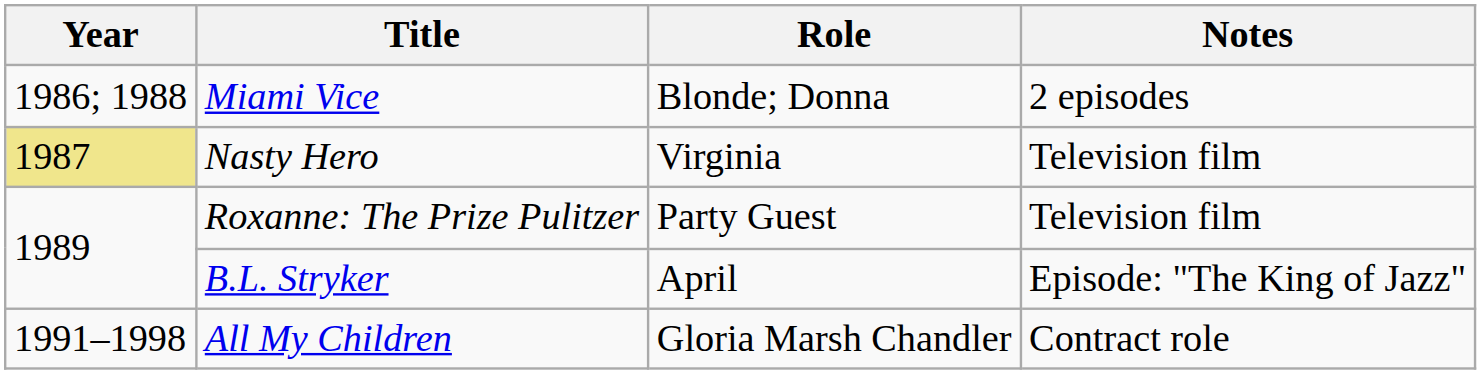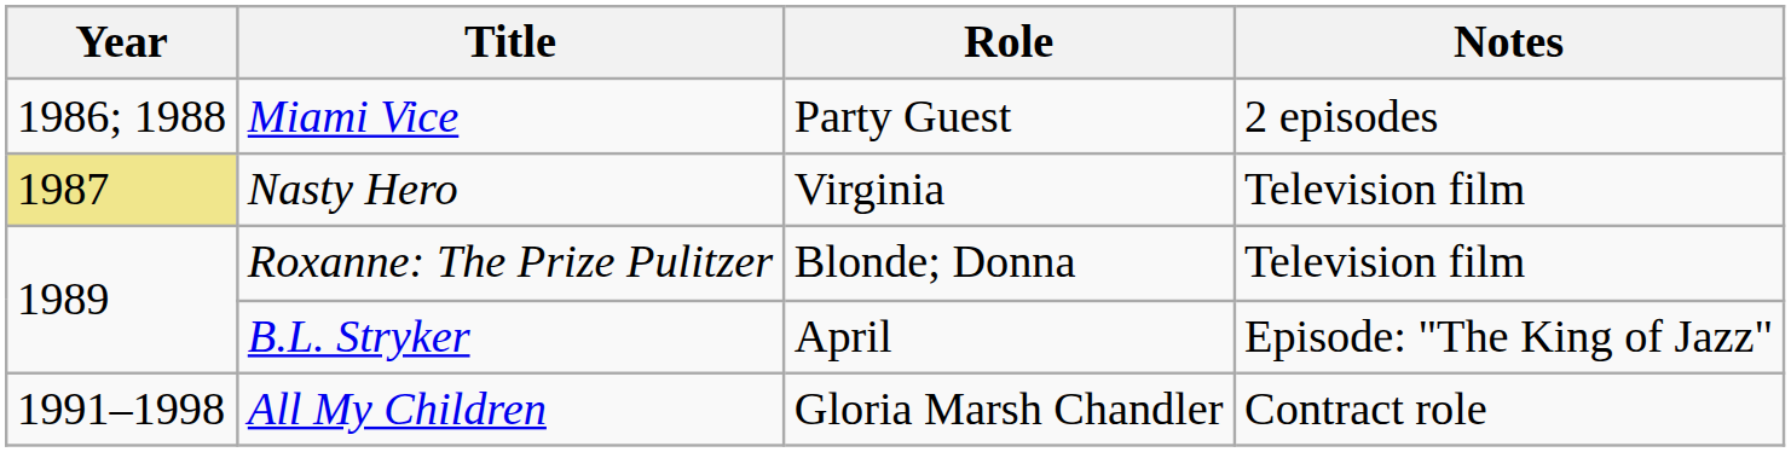 <table class="wikitable">
 <tr>
 <th>Year</th>
 <th>Title</th>
 <th>Role</th>
 <th>Notes</th>
 </tr>
 <tr>
 <td>1986; 1988</td>
 <td><em><a href='#'>Miami Vice</a></em></td>
-<td>Blonde; Donna</td>
+<td>Party Guest</td>
 <td>2 episodes</td>
 </tr>
 <tr>
 <td style="background: khaki;">1987</td>
 <td><em>Nasty Hero</em></td>
 <td>Virginia</td>
 <td>Television film</td>
 </tr>
 <tr>
 <td rowspan="2">1989</td>
 <td><em>Roxanne: The Prize Pulitzer</em></td>
-<td>Party Guest</td>
+<td>Blonde; Donna</td>
 <td>Television film</td>
 </tr>
 <tr>
 <td><em><a href='#'>B.L. Stryker</a></em></td>
 <td>April</td>
 <td>Episode: "The King of Jazz"</td>
 </tr>
 <tr>
 <td>1991–1998</td>
 <td><em><a href='#'>All My Children</a></em></td>
 <td>Gloria Marsh Chandler</td>
 <td>Contract role</td>
 </tr>
 </table>
